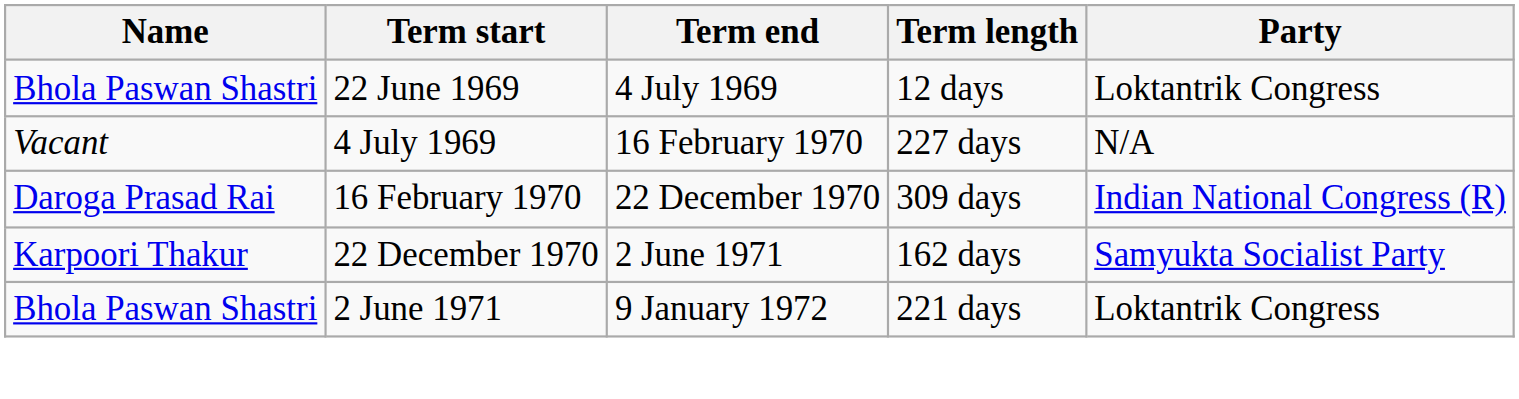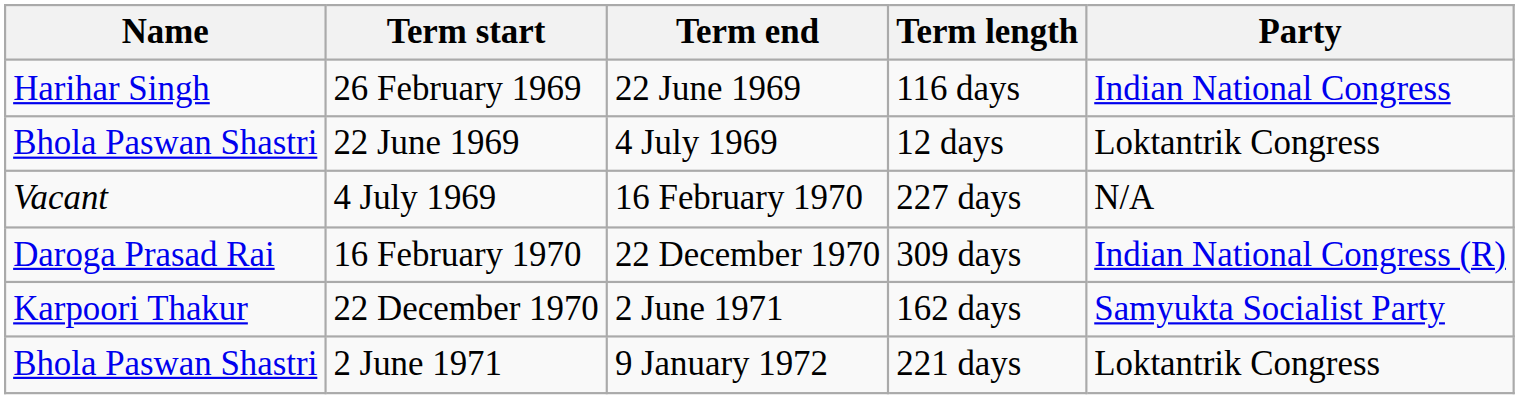 <table class="wikitable sortable">
 <tr>
 <th>Name</th>
 <th>Term start</th>
 <th>Term end</th>
 <th>Term length</th>
 <th>Party</th>
+</tr>
+<tr>
+<td><a href='#'>Harihar Singh</a></td>
+<td>26 February 1969</td>
+<td>22 June 1969</td>
+<td>116 days</td>
+<td><a href='#'>Indian National Congress</a></td>
 </tr>
 <tr>
 <td><a href='#'>Bhola Paswan Shastri</a></td>
 <td>22 June 1969</td>
 <td>4 July 1969</td>
 <td>12 days</td>
 <td>Loktantrik Congress</td>
 </tr>
 <tr>
 <td><em>Vacant</em></td>
 <td>4 July 1969</td>
 <td>16 February 1970</td>
 <td>227 days</td>
 <td>N/A</td>
 </tr>
 <tr>
 <td><a href='#'>Daroga Prasad Rai</a></td>
 <td>16 February 1970</td>
 <td>22 December 1970</td>
 <td>309 days</td>
 <td><a href='#'>Indian National Congress (R)</a></td>
 </tr>
 <tr>
 <td><a href='#'>Karpoori Thakur</a></td>
 <td>22 December 1970</td>
 <td>2 June 1971</td>
 <td>162 days</td>
 <td><a href='#'>Samyukta Socialist Party</a></td>
 </tr>
 <tr>
 <td><a href='#'>Bhola Paswan Shastri</a></td>
 <td>2 June 1971</td>
 <td>9 January 1972</td>
 <td>221 days</td>
 <td>Loktantrik Congress</td>
 </tr>
 </table>
